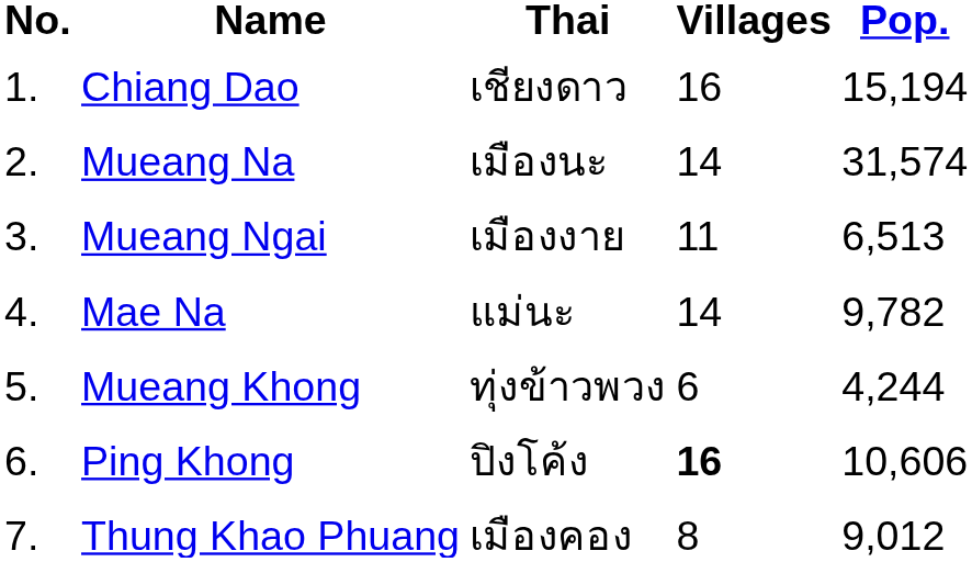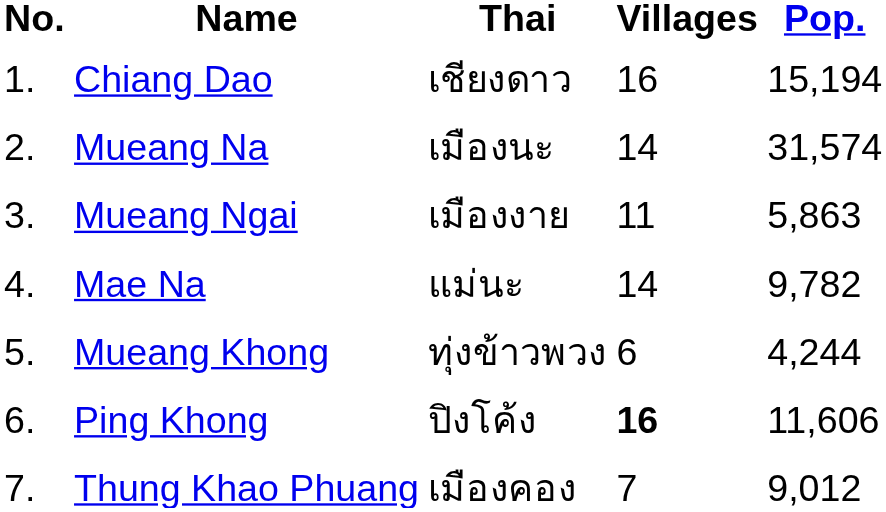 <table>
 <tr>
 <th>No.</th>
 <th>Name</th>
 <th>Thai</th>
 <th>Villages</th>
 <th><a href='#'>Pop.</a></th>
 </tr>
 <tr>
 <td>1.</td>
 <td><a href='#'>Chiang Dao</a></td>
 <td>เชียงดาว</td>
 <td>16</td>
 <td>15,194</td>
 </tr>
 <tr>
 <td>2.</td>
 <td><a href='#'>Mueang Na</a></td>
 <td>เมืองนะ</td>
 <td>14</td>
 <td>31,574</td>
 </tr>
 <tr>
 <td>3.</td>
 <td><a href='#'>Mueang Ngai</a></td>
 <td>เมืองงาย</td>
 <td>11</td>
-<td>6,513</td>
+<td>5,863</td>
 </tr>
 <tr>
 <td>4.</td>
 <td><a href='#'>Mae Na</a></td>
 <td>แม่นะ</td>
 <td>14</td>
 <td>9,782</td>
 </tr>
 <tr>
 <td>5.</td>
 <td><a href='#'>Mueang Khong</a></td>
 <td>ทุ่งข้าวพวง</td>
 <td>6</td>
 <td>4,244</td>
 </tr>
 <tr>
 <td>6.</td>
 <td><a href='#'>Ping Khong</a></td>
 <td>ปิงโค้ง</td>
 <td><strong>16</strong></td>
-<td>10,606</td>
+<td>11,606</td>
 </tr>
 <tr>
 <td>7.</td>
 <td><a href='#'>Thung Khao Phuang</a></td>
 <td>เมืองคอง</td>
-<td>8</td>
+<td>7</td>
 <td>9,012</td>
 </tr>
 </table>
